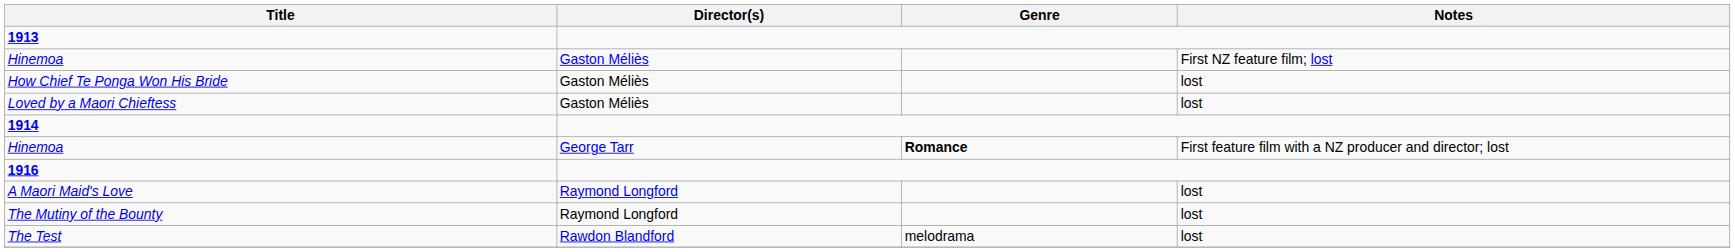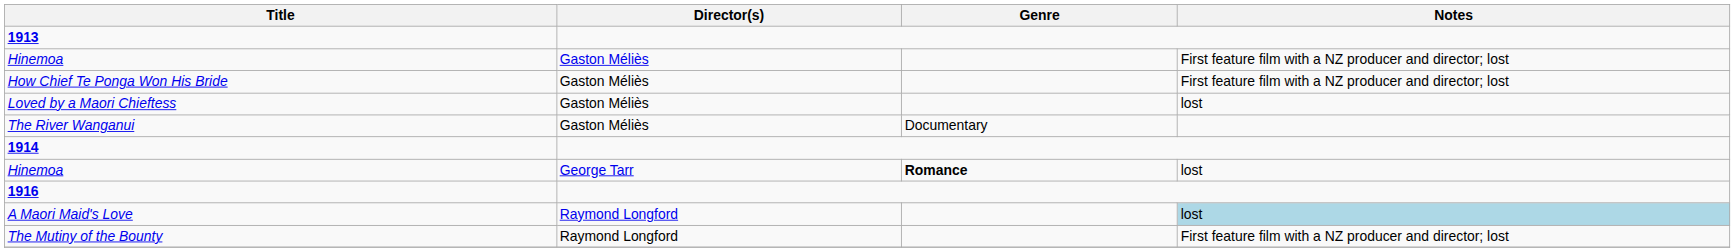 <table class="wikitable" width= "100%">
 <tr>
 <th width=32%>Title</th>
 <th width=20%>Director(s)</th>
 <th width=16%>Genre</th>
 <th width=32%>Notes</th>
 </tr>
 <tr>
 <td><strong><a href='#'>1913</a></strong></td>
 </tr>
 <tr>
 <td><em><a href='#'>Hinemoa</a></em></td>
 <td><a href='#'>Gaston Méliès</a></td>
 <td></td>
-<td>First NZ feature film; <a href='#'>lost</a></td>
+<td>First feature film with a NZ producer and director; lost</td>
 </tr>
 <tr>
 <td><em><a href='#'>How Chief Te Ponga Won His Bride</a></em></td>
 <td>Gaston Méliès</td>
 <td></td>
-<td>lost</td>
+<td>First feature film with a NZ producer and director; lost</td>
 </tr>
 <tr>
 <td><em><a href='#'>Loved by a Maori Chieftess</a></em></td>
 <td>Gaston Méliès</td>
 <td></td>
 <td>lost</td>
 </tr>
 <tr>
+<td><em><a href='#'>The River Wanganui</a></em></td>
+<td>Gaston Méliès</td>
+<td>Documentary</td>
+<td></td>
+</tr>
+<tr>
 <td><strong><a href='#'>1914</a></strong></td>
 </tr>
 <tr>
 <td><em><a href='#'>Hinemoa</a></em></td>
 <td><a href='#'>George Tarr</a></td>
 <td><strong>Romance</strong></td>
-<td>First feature film with a NZ producer and director; lost</td>
+<td>lost</td>
 </tr>
 <tr>
 <td><strong><a href='#'>1916</a></strong></td>
 </tr>
 <tr>
 <td><em><a href='#'>A Maori Maid's Love</a></em></td>
 <td><a href='#'>Raymond Longford</a></td>
 <td></td>
-<td>lost</td>
+<td style="background: lightblue;">lost</td>
 </tr>
 <tr>
 <td><em><a href='#'>The Mutiny of the Bounty</a></em></td>
 <td>Raymond Longford</td>
 <td></td>
-<td>lost</td>
-</tr>
-<tr>
-<td><em><a href='#'>The Test</a></em></td>
-<td><a href='#'>Rawdon Blandford</a></td>
-<td>melodrama</td>
-<td>lost</td>
+<td>First feature film with a NZ producer and director; lost</td>
 </tr>
 <tr>
 </tr>
 </table>
